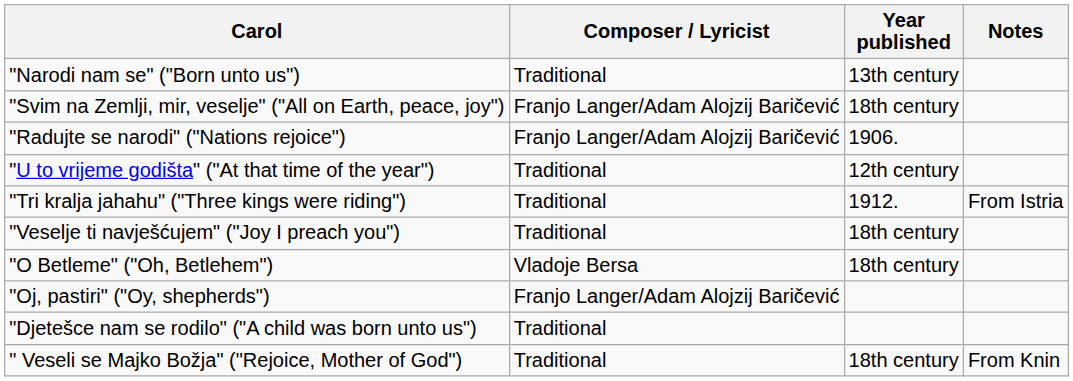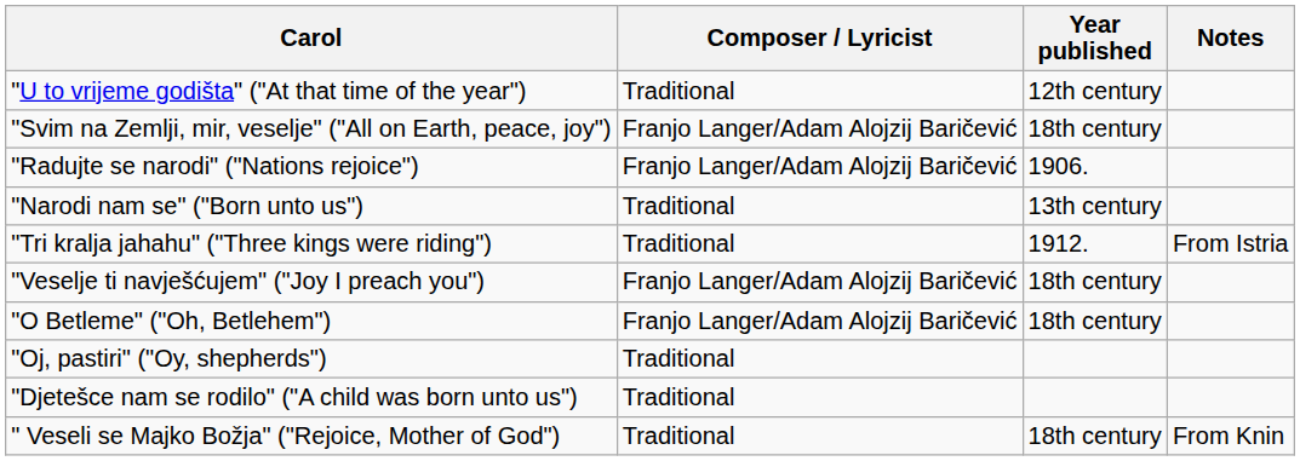 <table class="wikitable">
 <tr>
 <th>Carol</th>
 <th>Composer / Lyricist</th>
 <th>Year<br>published</th>
 <th>Notes</th>
 </tr>
 <tr>
-<td>"Narodi nam se" ("Born unto us")</td>
+<td>"<a href='#'>U to vrijeme godišta</a>" ("At that time of the year")</td>
 <td>Traditional</td>
-<td>13th century</td>
+<td>12th century</td>
 <td></td>
 </tr>
 <tr>
 <td>"Svim na Zemlji, mir, veselje" ("All on Earth, peace, joy")</td>
 <td>Franjo Langer/Adam Alojzij Baričević</td>
 <td>18th century</td>
 <td></td>
 </tr>
 <tr>
 <td>"Radujte se narodi" ("Nations rejoice")</td>
 <td>Franjo Langer/Adam Alojzij Baričević</td>
 <td>1906.</td>
 <td></td>
 </tr>
 <tr>
-<td>"<a href='#'>U to vrijeme godišta</a>" ("At that time of the year")</td>
+<td>"Narodi nam se" ("Born unto us")</td>
 <td>Traditional</td>
-<td>12th century</td>
+<td>13th century</td>
 <td></td>
 </tr>
 <tr>
 <td>"Tri kralja jahahu" ("Three kings were riding")</td>
 <td>Traditional</td>
 <td>1912.</td>
 <td>From Istria</td>
 </tr>
 <tr>
 <td>"Veselje ti navješćujem"  ("Joy I preach you")</td>
-<td>Traditional</td>
+<td>Franjo Langer/Adam Alojzij Baričević</td>
 <td>18th century</td>
 <td></td>
 </tr>
 <tr>
 <td>"O Betleme" ("Oh, Betlehem")</td>
-<td>Vladoje Bersa</td>
+<td>Franjo Langer/Adam Alojzij Baričević</td>
 <td>18th century</td>
 <td></td>
 </tr>
 <tr>
 <td>"Oj, pastiri" ("Oy, shepherds")</td>
-<td>Franjo Langer/Adam Alojzij Baričević</td>
+<td>Traditional</td>
 <td></td>
 <td></td>
 </tr>
 <tr>
 <td>"Djetešce nam se rodilo" ("A child was born unto us")</td>
 <td>Traditional</td>
 <td></td>
 <td></td>
 </tr>
 <tr>
 <td>" Veseli se Majko Božja" ("Rejoice, Mother of God")</td>
 <td>Traditional</td>
 <td>18th century</td>
 <td>From Knin</td>
 </tr>
 </table>
